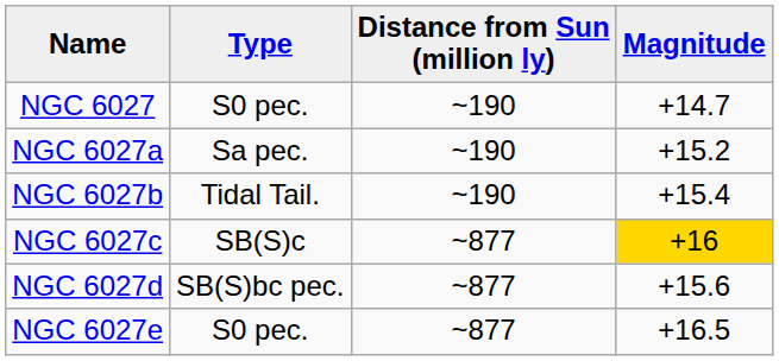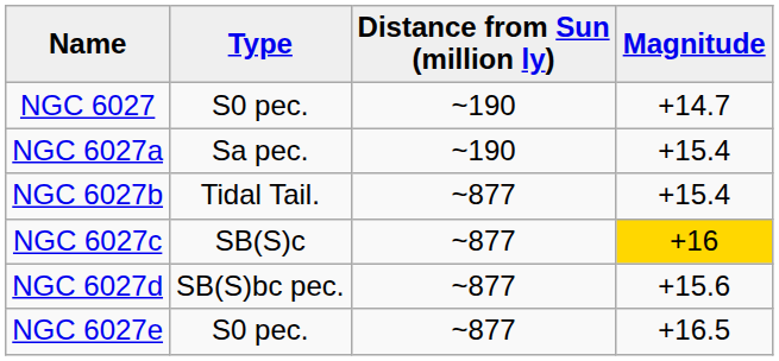 <table class="wikitable" style="text-align:center;border-collapse:collapse;" cellpadding="2">
 <tr>
 <th style="background:#efefef;">Name</th>
 <th style="background:#efefef;"><a href='#'>Type</a></th>
 <th style="background:#efefef;">Distance from <a href='#'>Sun</a><br>(million <a href='#'>ly</a>)</th>
 <th style="background:#efefef;"><a href='#'>Magnitude</a></th>
 </tr>
 <tr>
 <td><a href='#'>NGC 6027</a></td>
 <td>S0 pec.</td>
 <td>~190</td>
 <td>+14.7</td>
 </tr>
 <tr>
 <td><a href='#'>NGC 6027a</a></td>
 <td>Sa pec.</td>
 <td>~190</td>
-<td>+15.2</td>
+<td>+15.4</td>
 </tr>
 <tr>
 <td><a href='#'>NGC 6027b</a></td>
 <td>Tidal Tail.</td>
-<td>~190</td>
+<td>~877</td>
 <td>+15.4</td>
 </tr>
 <tr>
 <td><a href='#'>NGC 6027c</a></td>
 <td>SB(S)c</td>
 <td>~877</td>
 <td style="background: gold;">+16</td>
 </tr>
 <tr>
 <td><a href='#'>NGC 6027d</a></td>
 <td>SB(S)bc pec.</td>
 <td>~877</td>
 <td>+15.6</td>
 </tr>
 <tr>
 <td><a href='#'>NGC 6027e</a></td>
 <td>S0 pec.</td>
 <td>~877</td>
 <td>+16.5</td>
 </tr>
 </table>
